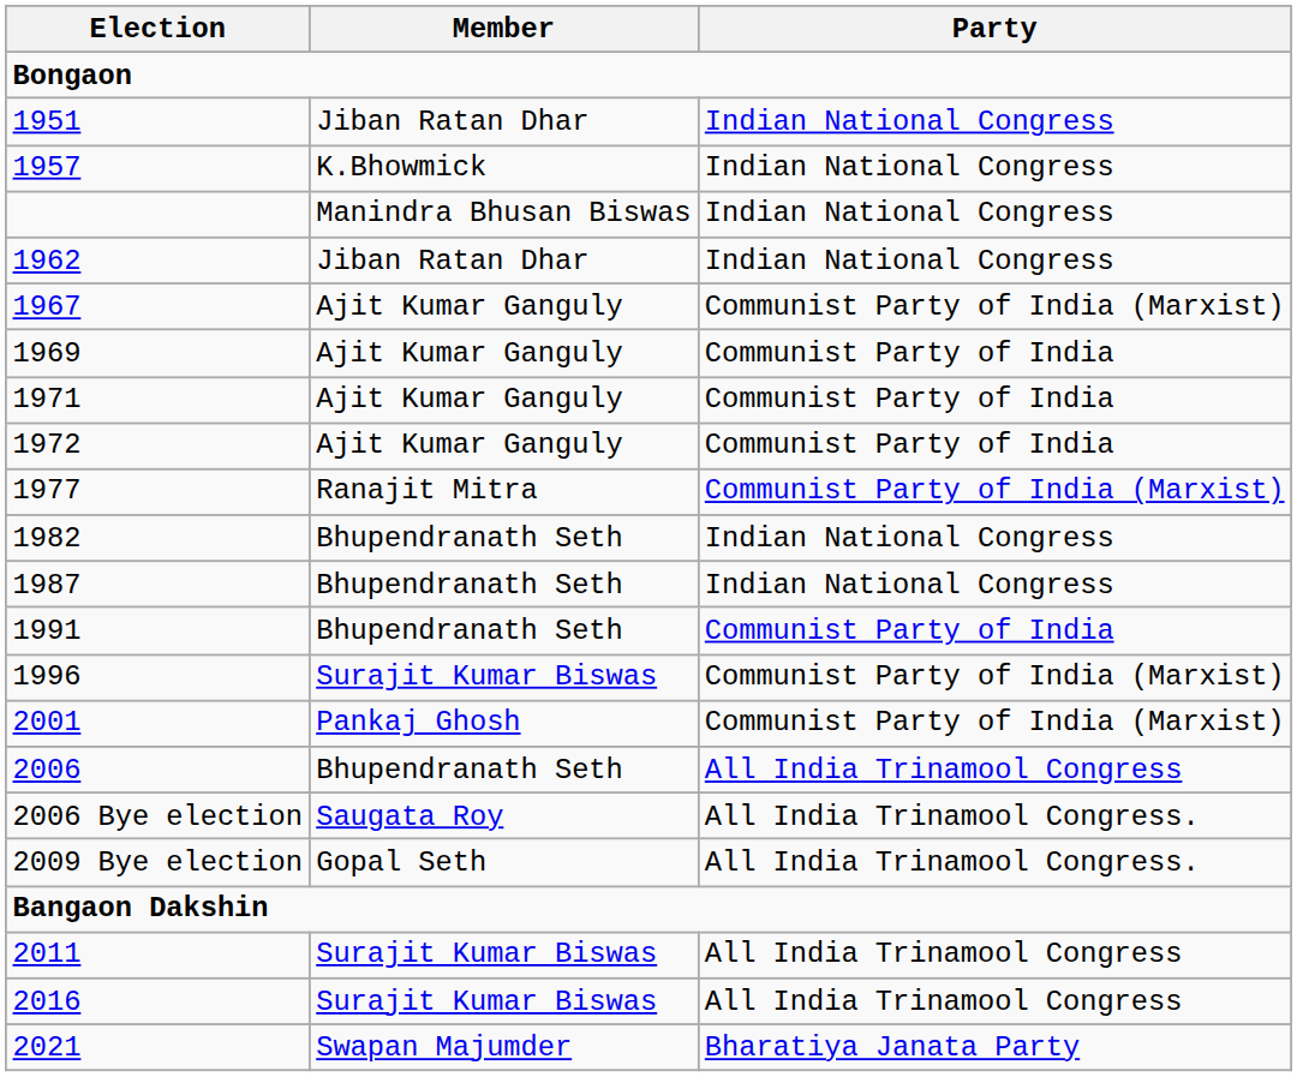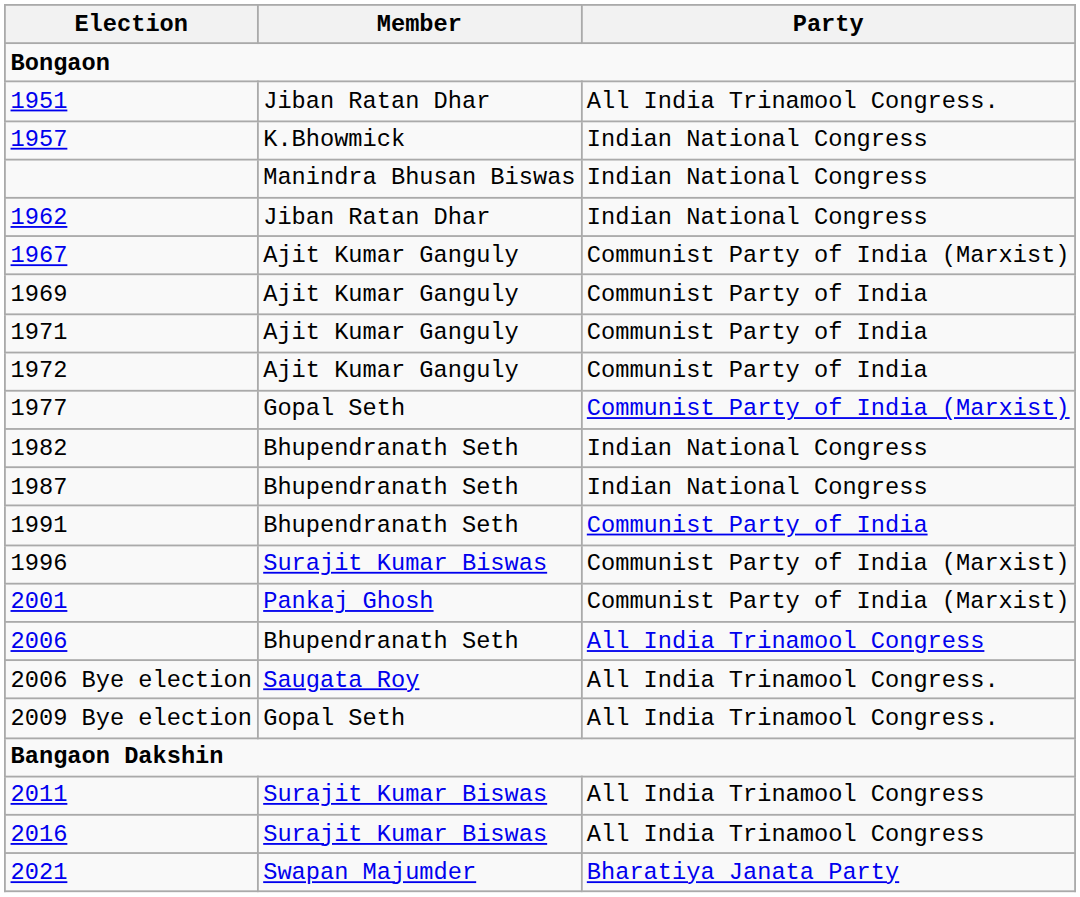 <table class="wikitable sortable"ìÍĦĤĠčw>
 <tr>
 <th>Election</th>
 <th>Member</th>
 <th>Party</th>
 </tr>
 <tr>
 <td colspan="3"><strong>Bongaon</strong></td>
 </tr>
 <tr>
 <td><a href='#'>1951</a></td>
 <td>Jiban Ratan Dhar</td>
-<td><a href='#'>Indian National Congress</a></td>
+<td>All India Trinamool Congress.</td>
 </tr>
 <tr>
 <td><a href='#'>1957</a></td>
 <td>K.Bhowmick</td>
 <td>Indian National Congress</td>
 </tr>
 <tr>
 <td></td>
 <td>Manindra Bhusan Biswas</td>
 <td>Indian National Congress</td>
 </tr>
 <tr>
 <td><a href='#'>1962</a></td>
 <td>Jiban Ratan Dhar</td>
 <td>Indian National Congress </td>
 </tr>
 <tr>
 <td><a href='#'>1967</a></td>
 <td>Ajit Kumar Ganguly</td>
 <td>Communist Party of India (Marxist)</td>
 </tr>
 <tr>
 <td>1969</td>
 <td>Ajit Kumar Ganguly</td>
 <td>Communist Party of India</td>
 </tr>
 <tr>
 <td>1971</td>
 <td>Ajit Kumar Ganguly</td>
 <td>Communist Party of India</td>
 </tr>
 <tr>
 <td>1972</td>
 <td>Ajit Kumar Ganguly</td>
 <td>Communist Party of India</td>
 </tr>
 <tr>
 <td>1977</td>
-<td>Ranajit Mitra</td>
+<td>Gopal Seth</td>
 <td><a href='#'>Communist Party of India (Marxist)</a></td>
 </tr>
 <tr>
 <td>1982</td>
 <td>Bhupendranath Seth</td>
 <td>Indian National Congress</td>
 </tr>
 <tr>
 <td>1987</td>
 <td>Bhupendranath Seth</td>
 <td>Indian National Congress </td>
 </tr>
 <tr>
 <td>1991</td>
 <td>Bhupendranath Seth</td>
 <td><a href='#'>Communist Party of India</a></td>
 </tr>
 <tr>
 <td>1996</td>
 <td><a href='#'>Surajit Kumar Biswas</a></td>
 <td>Communist Party of India (Marxist)</td>
 </tr>
 <tr>
 <td><a href='#'>2001</a></td>
 <td><a href='#'>Pankaj Ghosh</a></td>
 <td>Communist Party of India (Marxist)</td>
 </tr>
 <tr>
 <td><a href='#'>2006</a></td>
 <td>Bhupendranath Seth</td>
 <td><a href='#'>All India Trinamool Congress</a></td>
 </tr>
 <tr>
 <td>2006 Bye election</td>
 <td><a href='#'>Saugata Roy</a></td>
 <td>All India Trinamool Congress.</td>
 </tr>
 <tr>
 <td>2009 Bye election</td>
 <td>Gopal Seth</td>
 <td>All India Trinamool Congress.</td>
 </tr>
 <tr>
 <td colspan="3"><strong>Bangaon Dakshin</strong></td>
 </tr>
 <tr>
 <td><a href='#'>2011</a></td>
 <td><a href='#'>Surajit Kumar Biswas</a></td>
 <td>All India Trinamool Congress</td>
 </tr>
 <tr>
 <td><a href='#'>2016</a></td>
 <td><a href='#'>Surajit Kumar Biswas</a></td>
 <td>All India Trinamool Congress</td>
 </tr>
 <tr>
 <td><a href='#'>2021</a></td>
 <td><a href='#'>Swapan Majumder</a></td>
 <td><a href='#'>Bharatiya Janata Party</a></td>
 </tr>
 </table>
